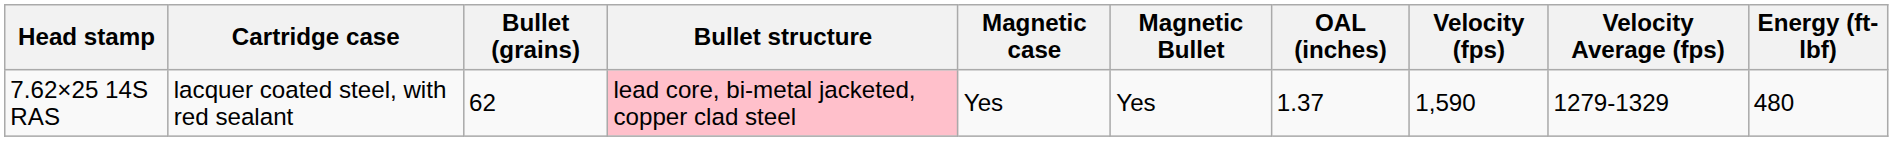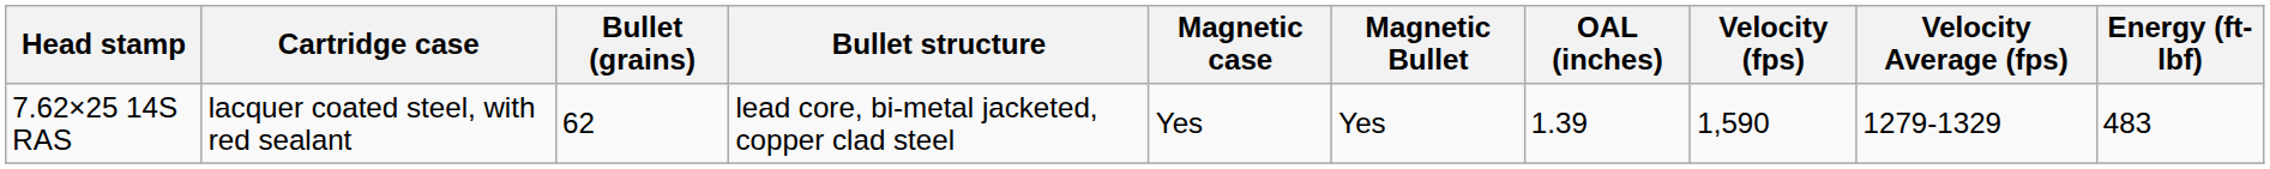 <table class="wikitable">
 <tr>
 <th>Head stamp</th>
 <th>Cartridge case</th>
 <th>Bullet (grains)</th>
 <th>Bullet structure</th>
 <th>Magnetic case</th>
 <th>Magnetic Bullet</th>
 <th>OAL (inches)</th>
 <th>Velocity (fps)</th>
 <th>Velocity Average (fps)</th>
 <th>Energy (ft-lbf)</th>
 </tr>
 <tr>
 <td>7.62×25 14S RAS</td>
 <td>lacquer coated steel, with red sealant</td>
 <td>62</td>
-<td style="background: pink;">lead core, bi-metal jacketed, copper clad steel</td>
+<td>lead core, bi-metal jacketed, copper clad steel</td>
 <td>Yes</td>
 <td>Yes</td>
-<td>1.37</td>
+<td>1.39</td>
 <td>1,590</td>
 <td>1279-1329</td>
-<td>480</td>
+<td>483</td>
 </tr>
 </table>
